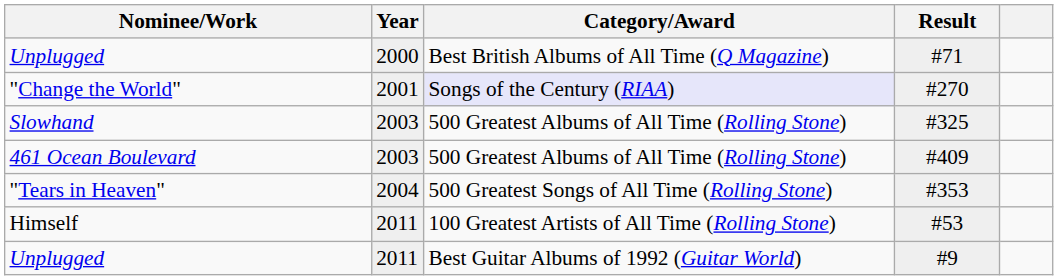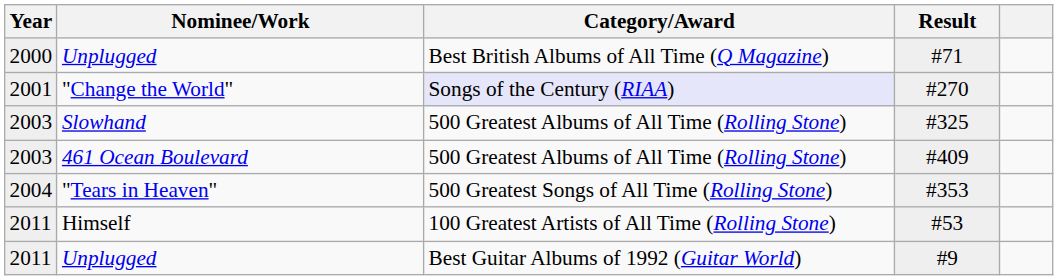 <table class="wikitable">
 <tr>
+<th width=5%>Year</th>
 <th width=35%>Nominee/Work</th>
-<th width=5%>Year</th>
 <th width=45%>Category/Award</th>
 <th width=10%>Result</th>
 <th width=5%></th>
 </tr>
 <tr>
+<td bgcolor="#efefef">2000</td>
 <td><em><a href='#'>Unplugged</a></em></td>
-<td bgcolor="#efefef">2000</td>
 <td>Best British Albums of All Time (<em><a href='#'>Q Magazine</a></em>)</td>
 <td bgcolor="#efefef" style="text-align:center;">#71</td>
 <td style="text-align:center;"></td>
 </tr>
 <tr>
+<td bgcolor="#efefef">2001</td>
 <td>"<a href='#'>Change the World</a>"</td>
-<td bgcolor="#efefef">2001</td>
 <td style="background: lavender;">Songs of the Century (<em><a href='#'>RIAA</a></em>)</td>
 <td bgcolor="#efefef" style="text-align:center;">#270</td>
 <td style="text-align:center;"></td>
 </tr>
 <tr>
+<td bgcolor="#efefef">2003</td>
 <td><em><a href='#'>Slowhand</a></em></td>
-<td bgcolor="#efefef">2003</td>
 <td>500 Greatest Albums of All Time (<em><a href='#'>Rolling Stone</a></em>)</td>
 <td bgcolor="#efefef" style="text-align:center;">#325</td>
 <td style="text-align:center;"></td>
 </tr>
 <tr>
+<td bgcolor="#efefef">2003</td>
 <td><em><a href='#'>461 Ocean Boulevard</a></em></td>
-<td bgcolor="#efefef">2003</td>
 <td>500 Greatest Albums of All Time (<em><a href='#'>Rolling Stone</a></em>)</td>
 <td bgcolor="#efefef" style="text-align:center;">#409</td>
 <td style="text-align:center;"></td>
 </tr>
 <tr>
+<td bgcolor="#efefef">2004</td>
 <td>"<a href='#'>Tears in Heaven</a>"</td>
-<td bgcolor="#efefef">2004</td>
 <td>500 Greatest Songs of All Time (<em><a href='#'>Rolling Stone</a></em>)</td>
 <td bgcolor="#efefef" style="text-align:center;">#353</td>
 <td style="text-align:center;"></td>
 </tr>
 <tr>
+<td bgcolor="#efefef">2011</td>
 <td>Himself</td>
-<td bgcolor="#efefef">2011</td>
 <td>100 Greatest Artists of All Time (<em><a href='#'>Rolling Stone</a></em>)</td>
 <td bgcolor="#efefef" style="text-align:center;">#53</td>
 <td style="text-align:center;"></td>
 </tr>
 <tr>
+<td bgcolor="#efefef">2011</td>
 <td><em><a href='#'>Unplugged</a></em></td>
-<td bgcolor="#efefef">2011</td>
 <td>Best Guitar Albums of 1992 (<em><a href='#'>Guitar World</a></em>)</td>
 <td bgcolor="#efefef" style="text-align:center;">#9</td>
 <td style="text-align:center;"></td>
 </tr>
 </table>
